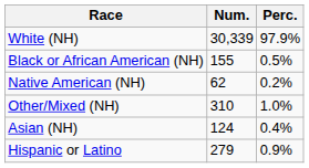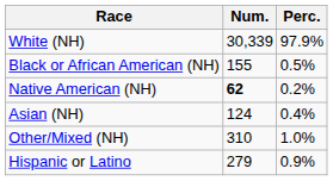 <table class="wikitable">
 <tr>
 <th>Race</th>
 <th>Num.</th>
 <th>Perc.</th>
 </tr>
 <tr>
 <td><a href='#'>White</a> (NH)</td>
 <td>30,339</td>
 <td>97.9%</td>
 </tr>
 <tr>
 <td><a href='#'>Black or African American</a> (NH)</td>
 <td>155</td>
 <td>0.5%</td>
 </tr>
 <tr>
 <td><a href='#'>Native American</a> (NH)</td>
-<td>62</td>
+<td><strong>62</strong></td>
 <td>0.2%</td>
+</tr>
+<tr>
+<td><a href='#'>Asian</a> (NH)</td>
+<td>124</td>
+<td>0.4%</td>
 </tr>
 <tr>
 <td><a href='#'>Other/Mixed</a> (NH)</td>
 <td>310</td>
 <td>1.0%</td>
 </tr>
 <tr>
-<td><a href='#'>Asian</a> (NH)</td>
-<td>124</td>
-<td>0.4%</td>
-</tr>
-<tr>
 <td><a href='#'>Hispanic</a> or <a href='#'>Latino</a></td>
 <td>279</td>
 <td>0.9%</td>
 </tr>
 </table>
